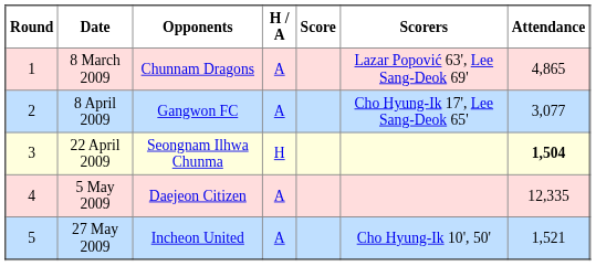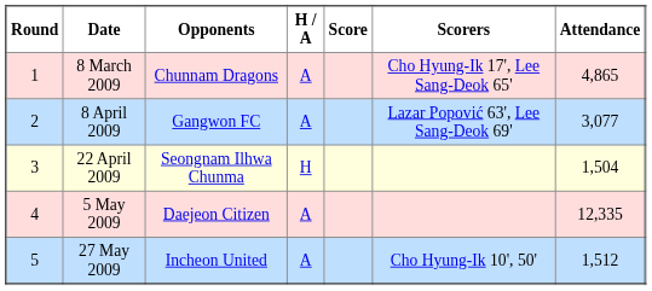 <table border="2" cellpadding="4" style="border-collapse:collapse; text-align:center;">
 <tr>
 <th>Round</th>
 <th>Date</th>
 <th>Opponents</th>
 <th>H / A</th>
 <th>Score</th>
 <th>Scorers</th>
 <th>Attendance</th>
 </tr>
 <tr bgcolor="#ffdddd">
 <td>1</td>
 <td>8 March 2009</td>
 <td><a href='#'>Chunnam Dragons</a></td>
 <td><a href='#'>A</a></td>
 <td></td>
-<td><a href='#'>Lazar Popović</a> 63', <a href='#'>Lee Sang-Deok</a> 69'</td>
+<td><a href='#'>Cho Hyung-Ik</a> 17', <a href='#'>Lee Sang-Deok</a> 65'</td>
 <td>4,865</td>
 </tr>
 <tr bgcolor="#bfdfff">
 <td>2</td>
 <td>8 April 2009</td>
 <td><a href='#'>Gangwon FC</a></td>
 <td><a href='#'>A</a></td>
 <td></td>
-<td><a href='#'>Cho Hyung-Ik</a> 17', <a href='#'>Lee Sang-Deok</a> 65'</td>
+<td><a href='#'>Lazar Popović</a> 63', <a href='#'>Lee Sang-Deok</a> 69'</td>
 <td>3,077</td>
 </tr>
 <tr bgcolor="#ffffdd">
 <td>3</td>
 <td>22 April 2009</td>
 <td><a href='#'>Seongnam Ilhwa Chunma</a></td>
 <td><a href='#'>H</a></td>
 <td></td>
 <td></td>
-<td><strong>1,504</strong></td>
+<td>1,504</td>
 </tr>
 <tr bgcolor="#ffdddd">
 <td>4</td>
 <td>5 May 2009</td>
 <td><a href='#'>Daejeon Citizen</a></td>
 <td><a href='#'>A</a></td>
 <td></td>
 <td></td>
 <td>12,335</td>
 </tr>
 <tr bgcolor="#bfdfff">
 <td>5</td>
 <td>27 May 2009</td>
 <td><a href='#'>Incheon United</a></td>
 <td><a href='#'>A</a></td>
 <td></td>
 <td><a href='#'>Cho Hyung-Ik</a> 10', 50'</td>
-<td>1,521</td>
+<td>1,512</td>
 </tr>
 </table>
